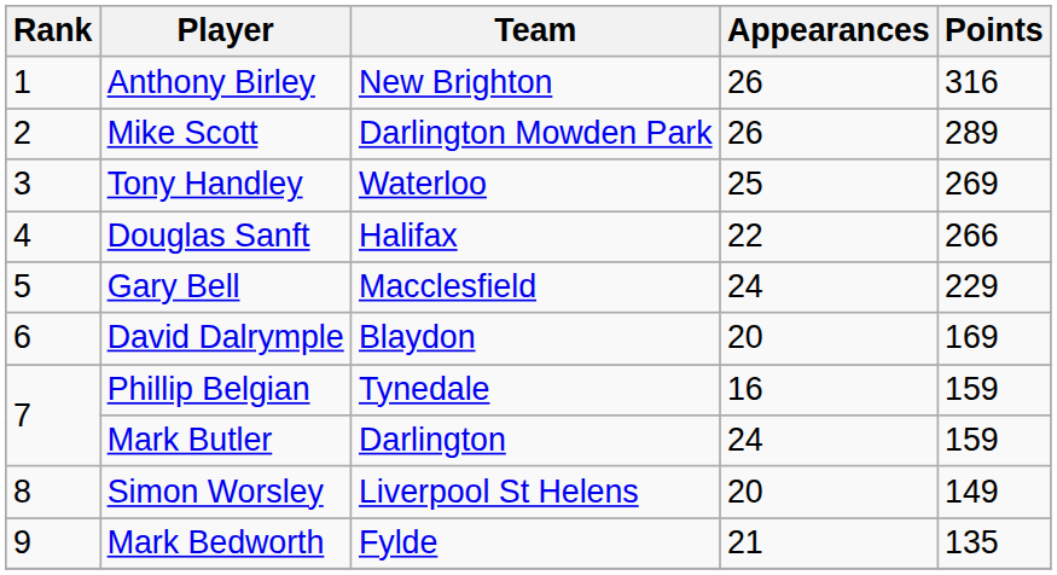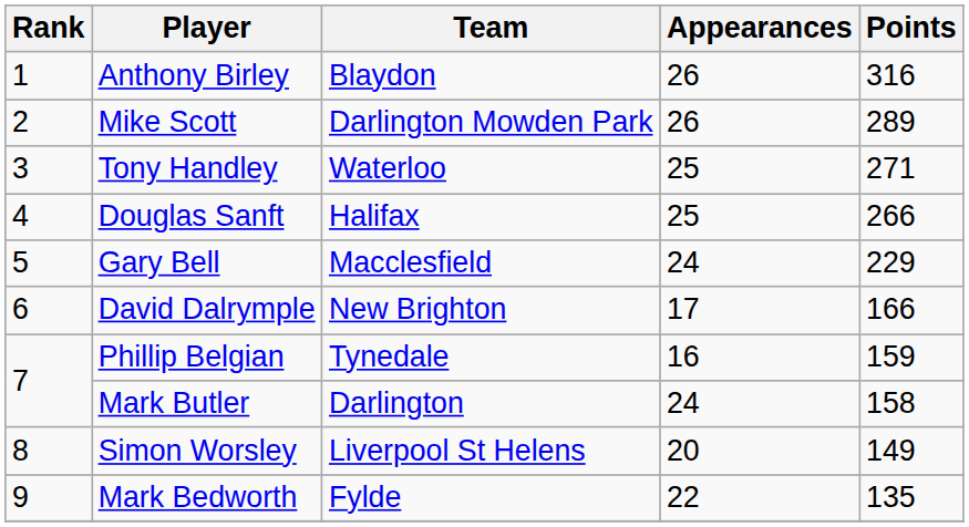 <table class="wikitable">
 <tr>
 <th>Rank</th>
 <th>Player</th>
 <th>Team</th>
 <th>Appearances</th>
 <th>Points</th>
 </tr>
 <tr>
 <td>1</td>
 <td> <a href='#'>Anthony Birley</a></td>
-<td><a href='#'>New Brighton</a></td>
+<td><a href='#'>Blaydon</a></td>
 <td>26</td>
 <td>316</td>
 </tr>
 <tr>
 <td>2</td>
 <td> <a href='#'>Mike Scott</a></td>
 <td><a href='#'>Darlington Mowden Park</a></td>
 <td>26</td>
 <td>289</td>
 </tr>
 <tr>
 <td>3</td>
 <td> <a href='#'>Tony Handley</a></td>
 <td><a href='#'>Waterloo</a></td>
 <td>25</td>
-<td>269</td>
+<td>271</td>
 </tr>
 <tr>
 <td>4</td>
 <td> <a href='#'>Douglas Sanft</a></td>
 <td><a href='#'>Halifax</a></td>
-<td>22</td>
+<td>25</td>
 <td>266</td>
 </tr>
 <tr>
 <td>5</td>
 <td> <a href='#'>Gary Bell</a></td>
 <td><a href='#'>Macclesfield</a></td>
 <td>24</td>
 <td>229</td>
 </tr>
 <tr>
 <td>6</td>
 <td> <a href='#'>David Dalrymple</a></td>
-<td><a href='#'>Blaydon</a></td>
-<td>20</td>
-<td>169</td>
+<td><a href='#'>New Brighton</a></td>
+<td>17</td>
+<td>166</td>
 </tr>
 <tr>
 <td rowspan=2>7</td>
 <td> <a href='#'>Phillip Belgian</a></td>
 <td><a href='#'>Tynedale</a></td>
 <td>16</td>
 <td>159</td>
 </tr>
 <tr>
 <td> <a href='#'>Mark Butler</a></td>
 <td><a href='#'>Darlington</a></td>
 <td>24</td>
-<td>159</td>
+<td>158</td>
 </tr>
 <tr>
 <td>8</td>
 <td> <a href='#'>Simon Worsley</a></td>
 <td><a href='#'>Liverpool St Helens</a></td>
 <td>20</td>
 <td>149</td>
 </tr>
 <tr>
 <td>9</td>
 <td> <a href='#'>Mark Bedworth</a></td>
 <td><a href='#'>Fylde</a></td>
-<td>21</td>
+<td>22</td>
 <td>135</td>
 </tr>
 <tr>
 </tr>
 </table>
